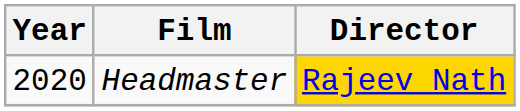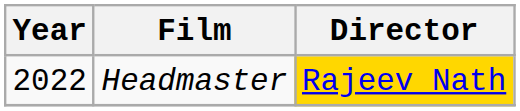 <table class="wikitable">
 <tr>
 <th>Year</th>
 <th>Film</th>
 <th>Director</th>
 </tr>
 <tr>
-<td>2020</td>
+<td>2022</td>
 <td><em>Headmaster</em></td>
 <td style="background: gold;"><a href='#'>Rajeev Nath</a></td>
 </tr>
 <tr>
 </tr>
 </table>
